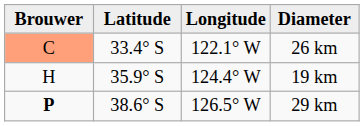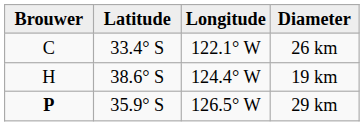 <table class="wikitable">
 <tr>
 <th width="25%" style="background:#eeeeee;">Brouwer</th>
 <th width="25%" style="background:#eeeeee;">Latitude</th>
 <th width="25%" style="background:#eeeeee;">Longitude</th>
 <th width="25%" style="background:#eeeeee;">Diameter</th>
 </tr>
 <tr>
-<td align="center" style="background: lightsalmon;">C</td>
+<td align="center">C</td>
 <td align="center">33.4° S</td>
 <td align="center">122.1° W</td>
 <td align="center">26 km</td>
 </tr>
 <tr>
 <td align="center">H</td>
-<td align="center">35.9° S</td>
+<td align="center">38.6° S</td>
 <td align="center">124.4° W</td>
 <td align="center">19 km</td>
 </tr>
 <tr>
 <td align="center"><strong>P</strong></td>
-<td align="center">38.6° S</td>
+<td align="center">35.9° S</td>
 <td align="center">126.5° W</td>
 <td align="center">29 km</td>
 </tr>
 </table>
